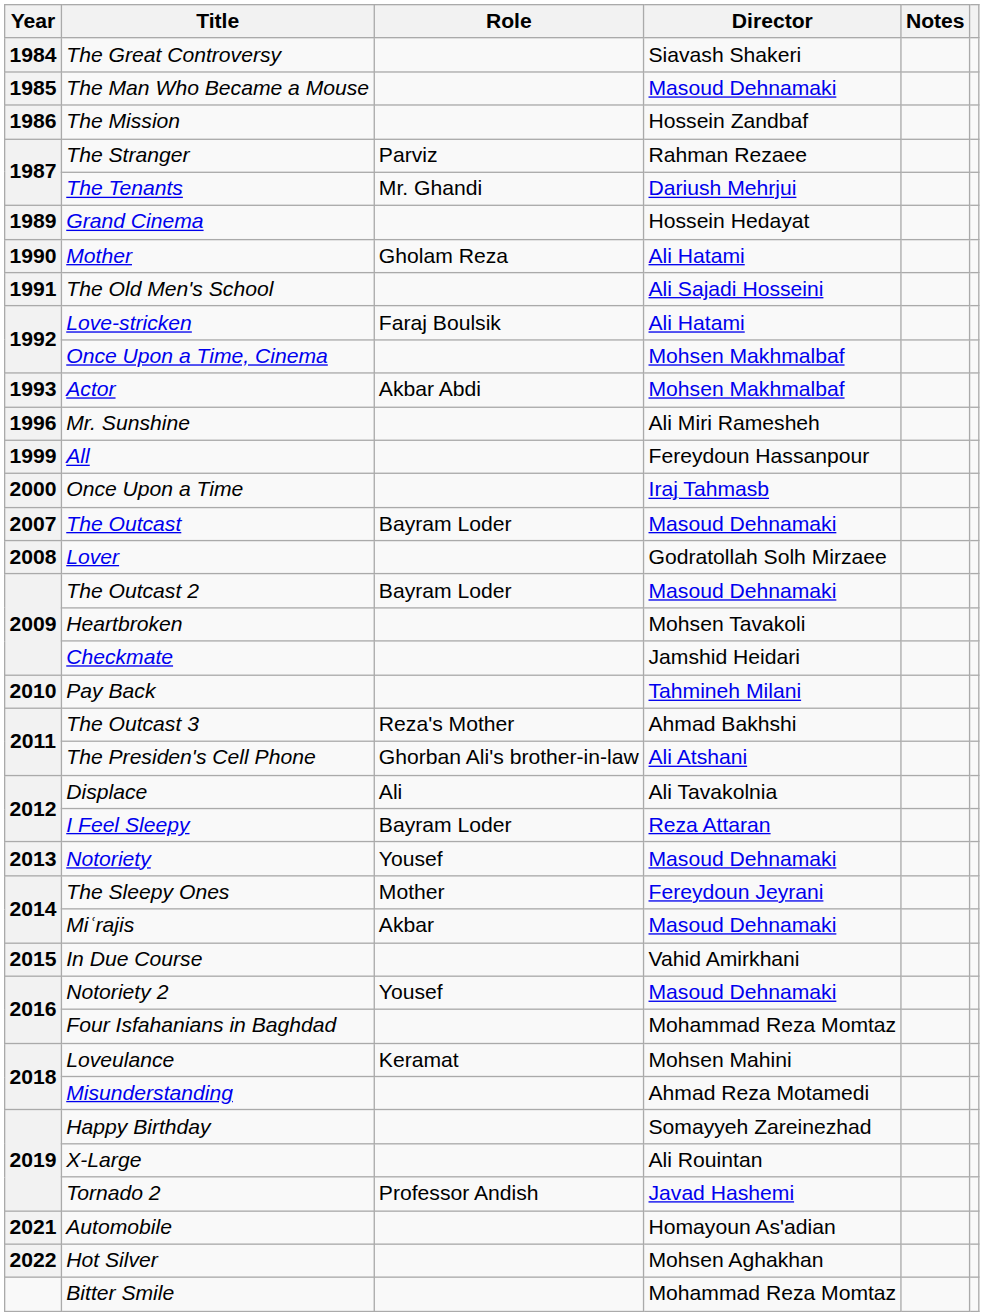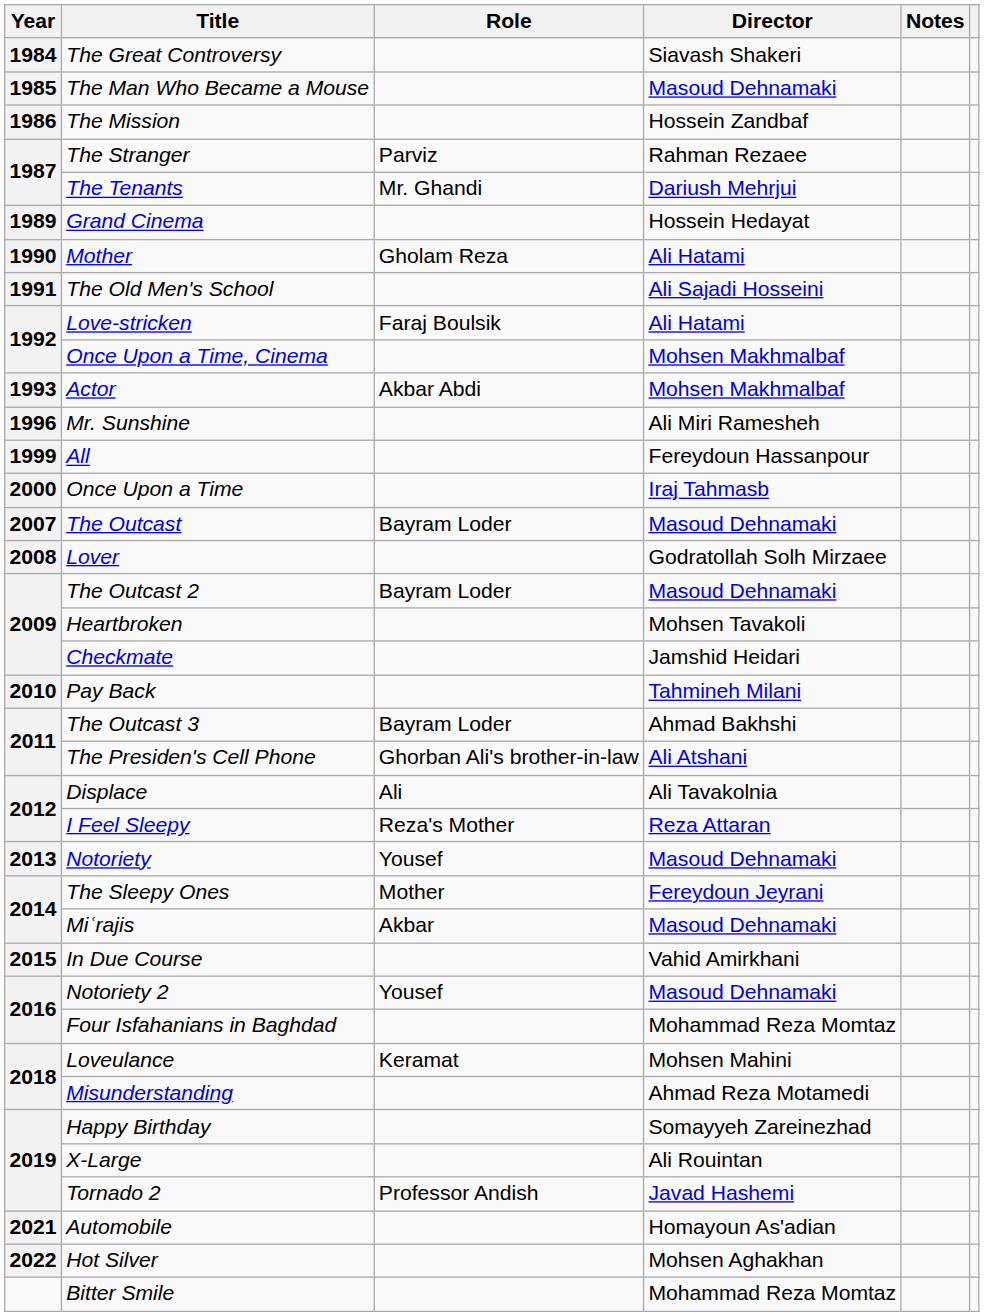 <table class="wikitable plainrowheaders sortable"  style=font-size:100%>
 <tr>
 <th scope="col">Year</th>
 <th scope="col">Title</th>
 <th scope="col">Role</th>
 <th scope="col">Director</th>
 <th scope="col" class="unsortable">Notes</th>
 <th scope="col" class="unsortable"></th>
 </tr>
 <tr>
 <th scope=row>1984</th>
 <td><em>The Great Controversy</em></td>
 <td></td>
 <td>Siavash Shakeri</td>
 <td></td>
 <td></td>
 </tr>
 <tr>
 <th scope=row>1985</th>
 <td><em>The Man Who Became a Mouse</em></td>
 <td></td>
 <td><a href='#'>Masoud Dehnamaki</a></td>
 <td></td>
 <td></td>
 </tr>
 <tr>
 <th scope=row>1986</th>
 <td><em>The Mission</em></td>
 <td></td>
 <td>Hossein Zandbaf</td>
 <td></td>
 <td></td>
 </tr>
 <tr>
 <th scope=row rowspan="2">1987</th>
 <td><em>The Stranger</em></td>
 <td>Parviz</td>
 <td>Rahman Rezaee</td>
 <td></td>
 <td></td>
 </tr>
 <tr>
 <td><em><a href='#'>The Tenants</a></em></td>
 <td>Mr. Ghandi</td>
 <td><a href='#'>Dariush Mehrjui</a></td>
 <td></td>
 <td></td>
 </tr>
 <tr>
 <th scope=row>1989</th>
 <td><em><a href='#'>Grand Cinema</a></em></td>
 <td></td>
 <td>Hossein Hedayat</td>
 <td></td>
 <td></td>
 </tr>
 <tr>
 <th scope=row>1990</th>
 <td><em><a href='#'>Mother</a></em></td>
 <td>Gholam Reza</td>
 <td><a href='#'>Ali Hatami</a></td>
 <td></td>
 <td></td>
 </tr>
 <tr>
 <th scope=row>1991</th>
 <td><em>The Old Men's School</em></td>
 <td></td>
 <td><a href='#'>Ali Sajadi Hosseini</a></td>
 <td></td>
 <td></td>
 </tr>
 <tr>
 <th scope=row rowspan="2">1992</th>
 <td><em><a href='#'>Love-stricken</a></em></td>
 <td>Faraj Boulsik</td>
 <td><a href='#'>Ali Hatami</a></td>
 <td></td>
 <td></td>
 </tr>
 <tr>
 <td><em><a href='#'>Once Upon a Time, Cinema</a></em></td>
 <td></td>
 <td><a href='#'>Mohsen Makhmalbaf</a></td>
 <td></td>
 <td></td>
 </tr>
 <tr>
 <th scope=row>1993</th>
 <td><em><a href='#'>Actor</a></em></td>
 <td>Akbar Abdi</td>
 <td><a href='#'>Mohsen Makhmalbaf</a></td>
 <td></td>
 <td></td>
 </tr>
 <tr>
 <th scope=row>1996</th>
 <td><em>Mr. Sunshine</em></td>
 <td></td>
 <td>Ali Miri Ramesheh</td>
 <td></td>
 <td></td>
 </tr>
 <tr>
 <th scope=row>1999</th>
 <td><em><a href='#'>All</a></em></td>
 <td></td>
 <td>Fereydoun Hassanpour</td>
 <td></td>
 <td></td>
 </tr>
 <tr>
 <th scope=row>2000</th>
 <td><em>Once Upon a Time</em></td>
 <td></td>
 <td><a href='#'>Iraj Tahmasb</a></td>
 <td></td>
 <td></td>
 </tr>
 <tr>
 <th scope="row">2007</th>
 <td><em><a href='#'>The Outcast</a></em></td>
 <td>Bayram Loder</td>
 <td><a href='#'>Masoud Dehnamaki</a></td>
 <td></td>
 <td></td>
 </tr>
 <tr>
 <th scope=row>2008</th>
 <td><em><a href='#'>Lover</a></em></td>
 <td></td>
 <td>Godratollah Solh Mirzaee</td>
 <td></td>
 <td></td>
 </tr>
 <tr>
 <th scope=row rowspan="3">2009</th>
 <td><em>The Outcast 2</em></td>
 <td>Bayram Loder</td>
 <td><a href='#'>Masoud Dehnamaki</a></td>
 <td></td>
 <td></td>
 </tr>
 <tr>
 <td><em>Heartbroken</em></td>
 <td></td>
 <td>Mohsen Tavakoli</td>
 <td></td>
 <td></td>
 </tr>
 <tr>
 <td><em><a href='#'>Checkmate</a></em></td>
 <td></td>
 <td>Jamshid Heidari</td>
 <td></td>
 <td></td>
 </tr>
 <tr>
 <th scope=row>2010</th>
 <td><em>Pay Back</em></td>
 <td></td>
 <td><a href='#'>Tahmineh Milani</a></td>
 <td></td>
 <td></td>
 </tr>
 <tr>
 <th scope=row rowspan="2">2011</th>
 <td><em>The Outcast 3</em></td>
-<td>Reza's Mother</td>
+<td>Bayram Loder</td>
 <td>Ahmad Bakhshi</td>
 <td></td>
 <td></td>
 </tr>
 <tr>
 <td><em>The Presiden's Cell Phone</em></td>
 <td>Ghorban Ali's brother-in-law</td>
 <td><a href='#'>Ali Atshani</a></td>
 <td></td>
 <td></td>
 </tr>
 <tr>
 <th scope=row rowspan="2">2012</th>
 <td><em>Displace</em></td>
 <td>Ali</td>
 <td>Ali Tavakolnia</td>
 <td></td>
 <td></td>
 </tr>
 <tr>
 <td><em><a href='#'>I Feel Sleepy</a></em></td>
-<td>Bayram Loder</td>
+<td>Reza's Mother</td>
 <td><a href='#'>Reza Attaran</a></td>
 <td></td>
 <td></td>
 </tr>
 <tr>
 <th scope=row>2013</th>
 <td><em><a href='#'>Notoriety</a></em></td>
 <td>Yousef</td>
 <td><a href='#'>Masoud Dehnamaki</a></td>
 <td></td>
 <td></td>
 </tr>
 <tr>
 <th rowspan="2" scope="row">2014</th>
 <td><em>The Sleepy Ones</em></td>
 <td>Mother</td>
 <td><a href='#'>Fereydoun Jeyrani</a></td>
 <td></td>
 <td></td>
 </tr>
 <tr>
 <td><em>Miʿrajis</em></td>
 <td>Akbar</td>
 <td><a href='#'>Masoud Dehnamaki</a></td>
 <td></td>
 <td></td>
 </tr>
 <tr>
 <th scope=row>2015</th>
 <td><em>In Due Course</em></td>
 <td></td>
 <td>Vahid Amirkhani</td>
 <td></td>
 <td></td>
 </tr>
 <tr>
 <th scope=row rowspan="2">2016</th>
 <td><em>Notoriety 2</em></td>
 <td>Yousef</td>
 <td><a href='#'>Masoud Dehnamaki</a></td>
 <td></td>
 <td></td>
 </tr>
 <tr>
 <td><em>Four Isfahanians in Baghdad</em></td>
 <td></td>
 <td>Mohammad Reza Momtaz</td>
 <td></td>
 <td></td>
 </tr>
 <tr>
 <th scope=row rowspan="2">2018</th>
 <td><em>Loveulance</em></td>
 <td>Keramat</td>
 <td>Mohsen Mahini</td>
 <td></td>
 <td></td>
 </tr>
 <tr>
 <td><em><a href='#'>Misunderstanding</a></em></td>
 <td></td>
 <td>Ahmad Reza Motamedi</td>
 <td></td>
 <td></td>
 </tr>
 <tr>
 <th scope=row rowspan="3">2019</th>
 <td><em>Happy Birthday</em></td>
 <td></td>
 <td>Somayyeh Zareinezhad</td>
 <td></td>
 <td></td>
 </tr>
 <tr>
 <td><em>X-Large</em></td>
 <td></td>
 <td>Ali Rouintan</td>
 <td></td>
 <td></td>
 </tr>
 <tr>
 <td><em>Tornado 2</em></td>
 <td>Professor Andish</td>
 <td><a href='#'>Javad Hashemi</a></td>
 <td></td>
 <td></td>
 </tr>
 <tr>
 <th scope=row>2021</th>
 <td><em>Automobile</em></td>
 <td></td>
 <td>Homayoun As'adian</td>
 <td></td>
 <td></td>
 </tr>
 <tr>
 <th scope=row>2022</th>
 <td><em>Hot Silver</em></td>
 <td></td>
 <td>Mohsen Aghakhan</td>
 <td></td>
 <td></td>
 </tr>
 <tr>
 <td></td>
 <td><em>Bitter Smile</em></td>
 <td></td>
 <td>Mohammad Reza Momtaz</td>
 <td></td>
 <td></td>
 </tr>
 </table>
